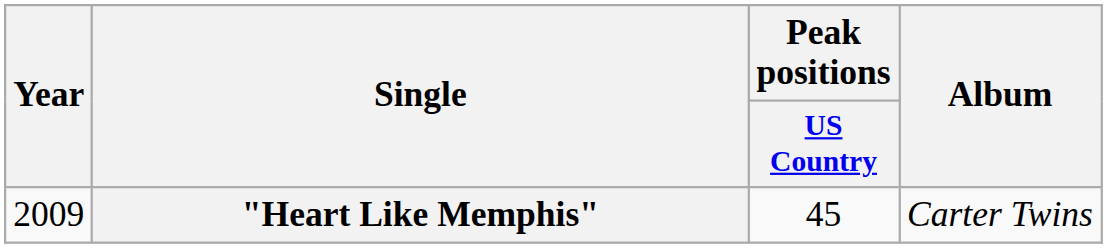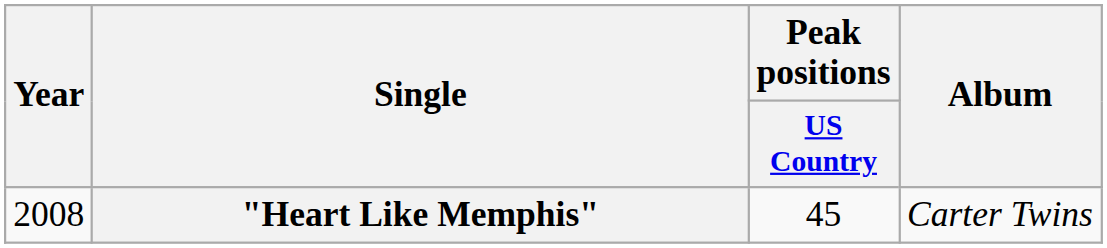 <table class="wikitable plainrowheaders" style="text-align:center;">
 <tr>
 <th rowspan="2">Year</th>
 <th rowspan="2" style="width:18em;">Single</th>
 <th>Peak positions</th>
 <th rowspan="2">Album</th>
 </tr>
 <tr style="font-size:smaller;">
 <th style="width:60px;"><a href='#'>US Country</a></th>
 </tr>
 <tr>
-<td>2009</td>
+<td>2008</td>
 <th scope="row">"Heart Like Memphis"</th>
 <td>45</td>
 <td style="text-align:left;"><em>Carter Twins</em></td>
 </tr>
 </table>
